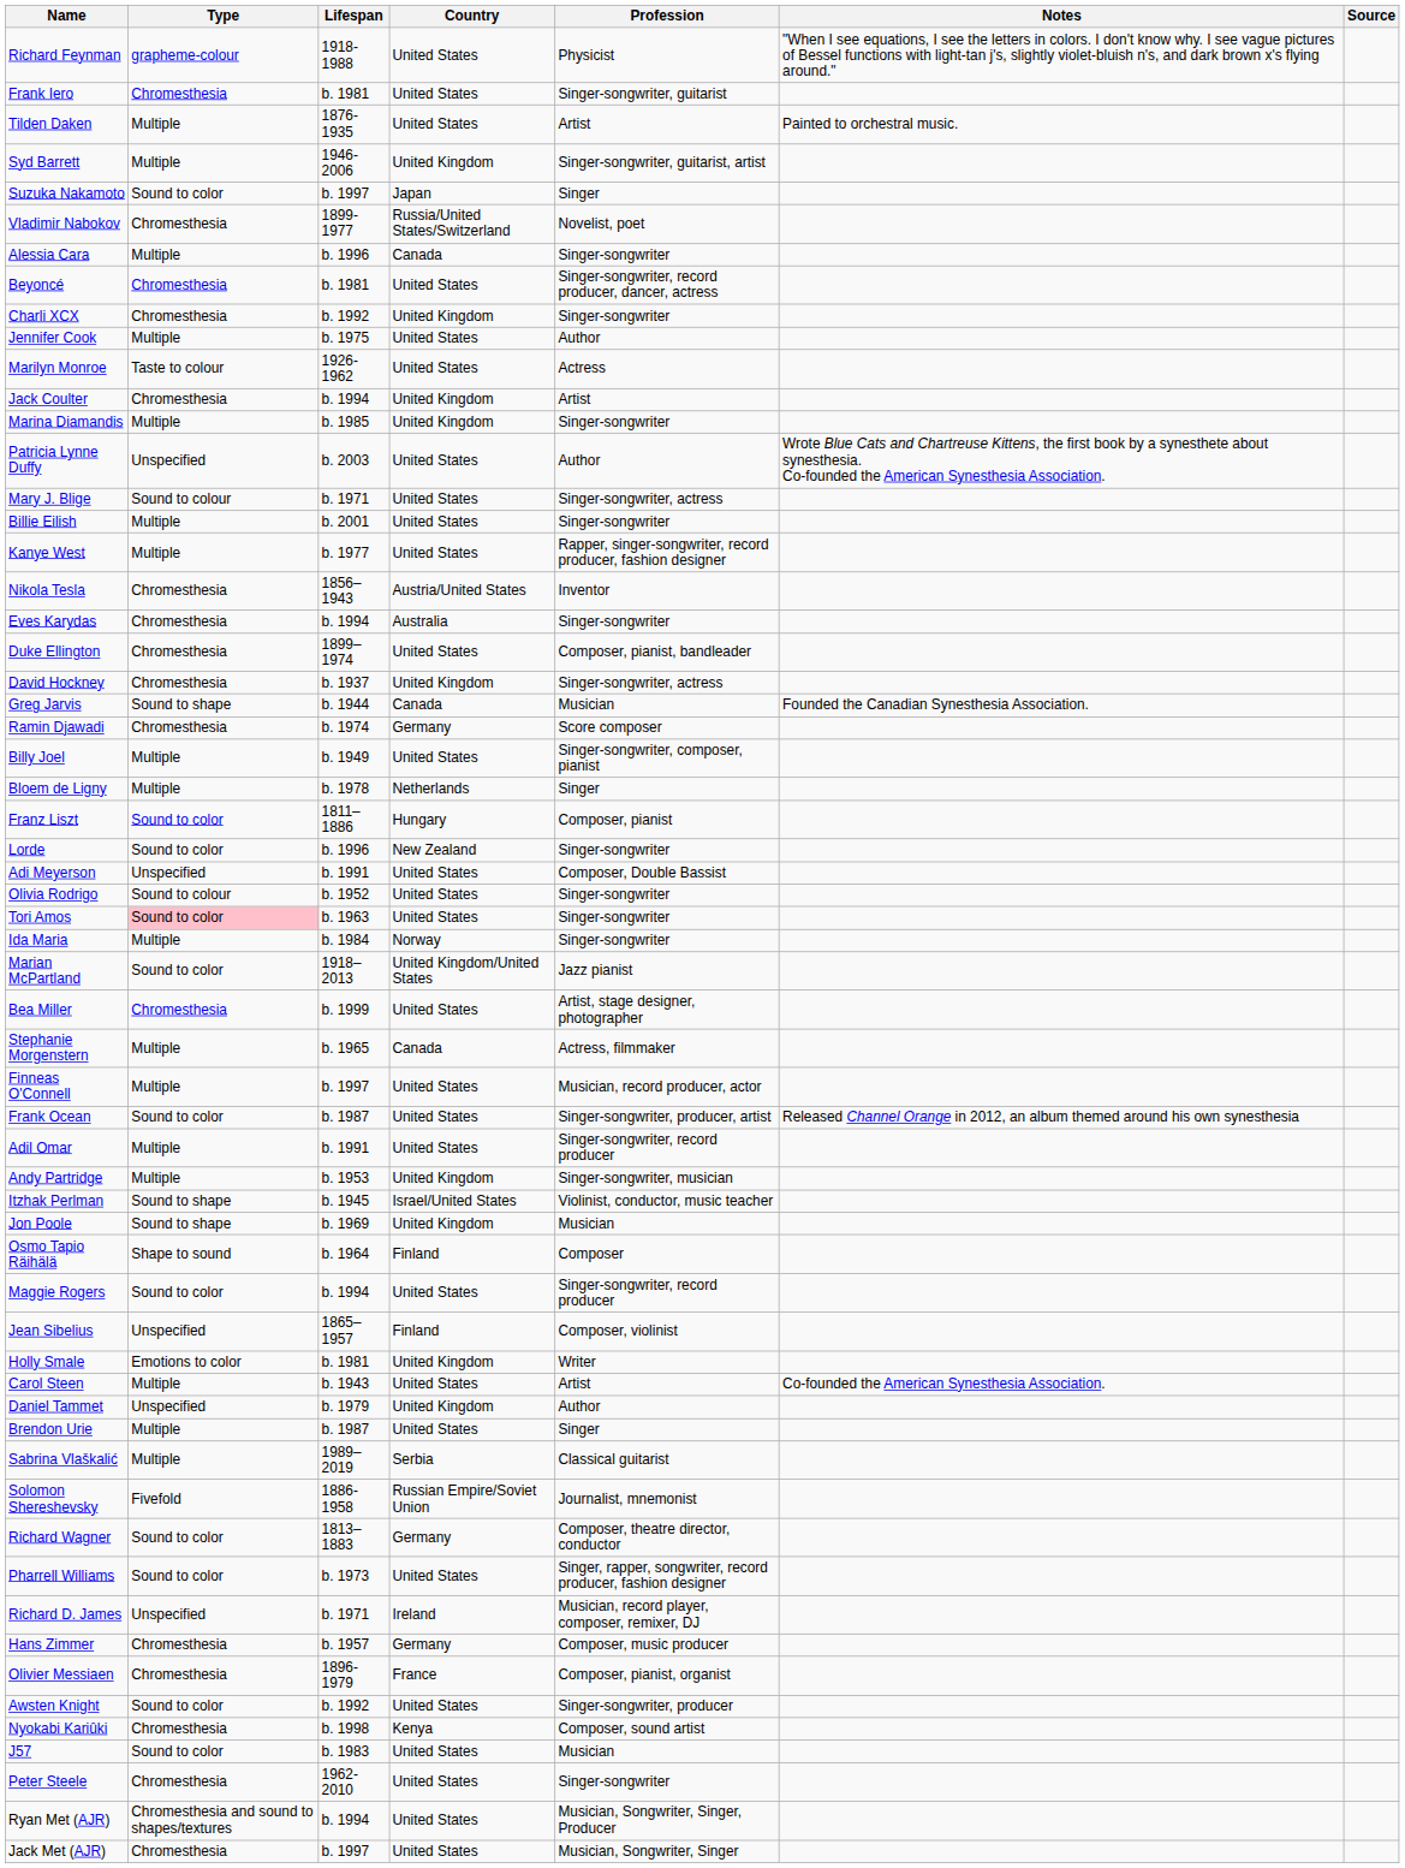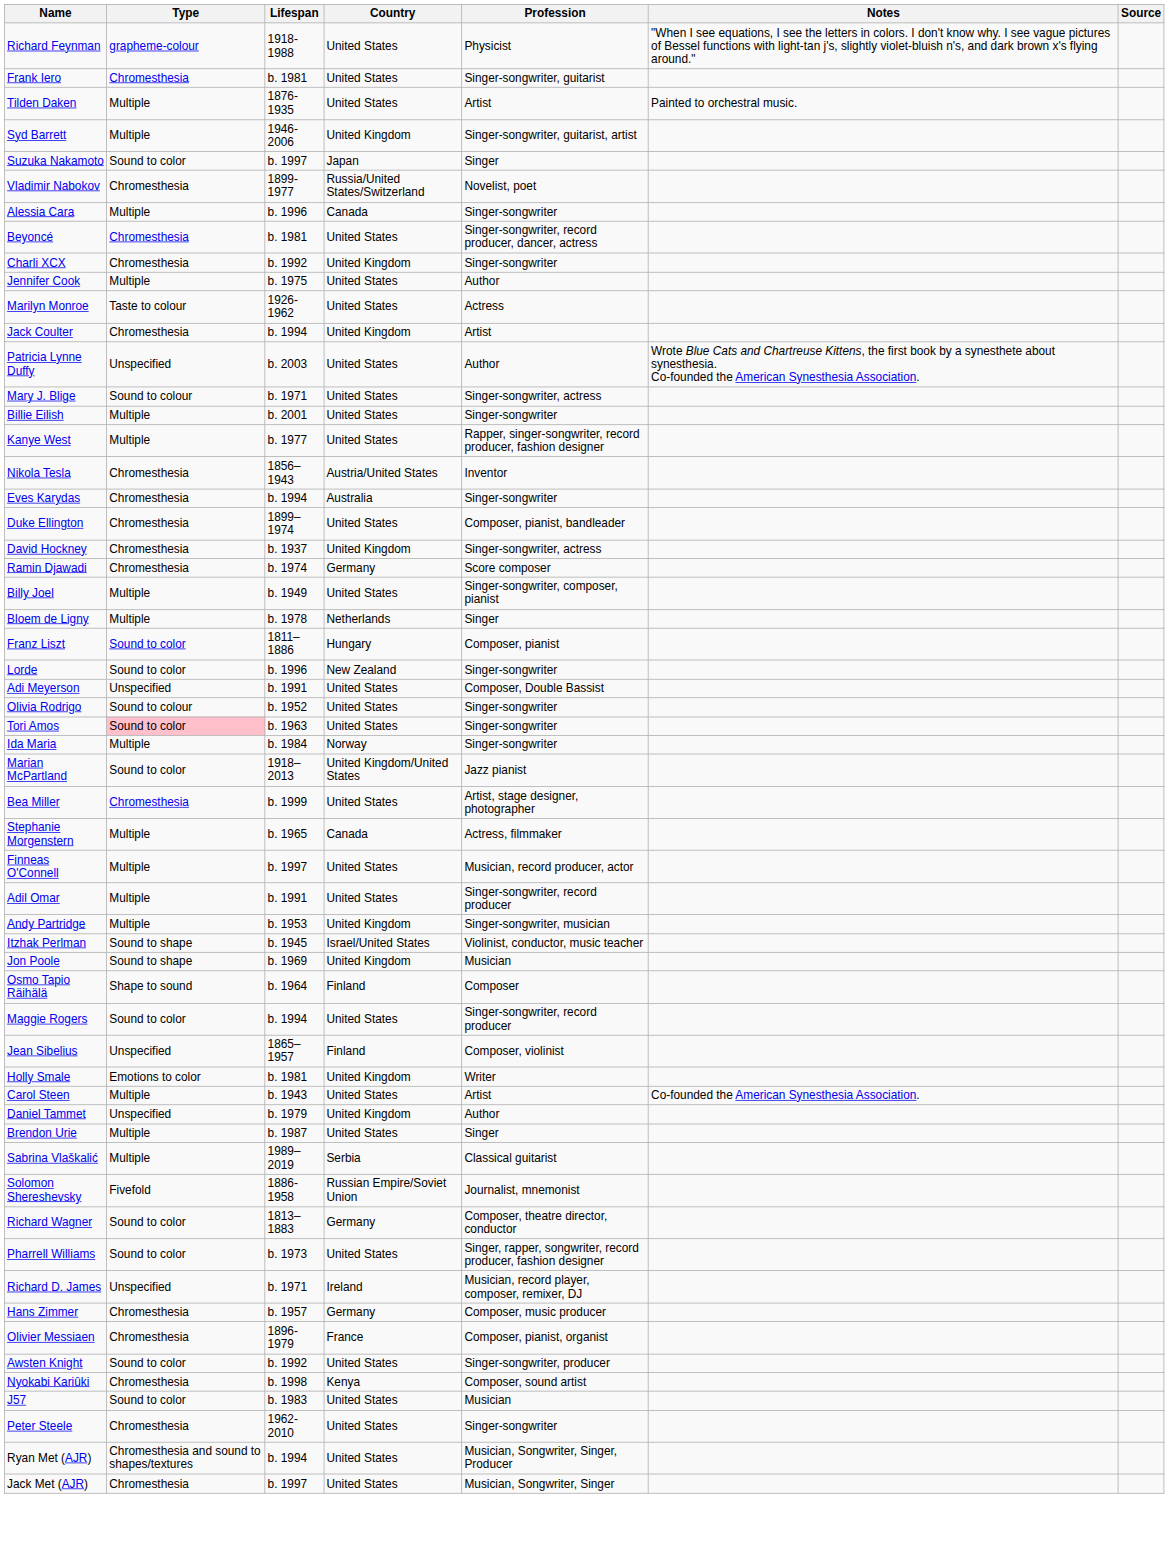 <table class="wikitable sortable">
 <tr>
 <th>Name</th>
 <th>Type</th>
 <th>Lifespan</th>
 <th>Country</th>
 <th>Profession</th>
 <th>Notes</th>
 <th>Source</th>
 </tr>
 <tr>
 <td><a href='#'>Richard Feynman</a></td>
 <td><a href='#'>grapheme-colour</a></td>
 <td>1918-1988</td>
 <td>United States</td>
 <td>Physicist</td>
 <td>"When I see equations, I see the letters in colors. I don't know why. I see vague pictures of Bessel functions with light-tan j's, slightly violet-bluish n's, and dark brown x's flying around."</td>
 <td></td>
 </tr>
 <tr>
 <td><a href='#'>Frank Iero</a></td>
 <td><a href='#'>Chromesthesia</a></td>
 <td>b. 1981</td>
 <td>United States</td>
 <td>Singer-songwriter, guitarist</td>
 <td></td>
 <td></td>
 </tr>
 <tr>
 <td><a href='#'>Tilden Daken</a></td>
 <td>Multiple</td>
 <td>1876-1935</td>
 <td>United States</td>
 <td>Artist</td>
 <td>Painted to orchestral music.</td>
 <td></td>
 </tr>
 <tr>
 <td><a href='#'>Syd Barrett</a></td>
 <td>Multiple</td>
 <td>1946-2006</td>
 <td>United Kingdom</td>
 <td>Singer-songwriter, guitarist, artist</td>
 <td></td>
 <td></td>
 </tr>
 <tr>
 <td><a href='#'>Suzuka Nakamoto</a></td>
 <td>Sound to color</td>
 <td>b. 1997</td>
 <td>Japan</td>
 <td>Singer</td>
 <td></td>
 <td></td>
 </tr>
 <tr>
 <td><a href='#'>Vladimir Nabokov</a></td>
 <td>Chromesthesia</td>
 <td>1899-1977</td>
 <td>Russia/United States/Switzerland</td>
 <td>Novelist, poet</td>
 <td></td>
 <td></td>
 </tr>
 <tr>
 <td><a href='#'>Alessia Cara</a></td>
 <td>Multiple</td>
 <td>b. 1996</td>
 <td>Canada</td>
 <td>Singer-songwriter</td>
 <td></td>
 <td></td>
 </tr>
 <tr>
 <td><a href='#'>Beyoncé</a></td>
 <td><a href='#'>Chromesthesia</a></td>
 <td>b. 1981</td>
 <td>United States</td>
 <td>Singer-songwriter, record producer, dancer, actress</td>
 <td></td>
 <td></td>
 </tr>
 <tr>
 <td><a href='#'>Charli XCX</a></td>
 <td>Chromesthesia</td>
 <td>b. 1992</td>
 <td>United Kingdom</td>
 <td>Singer-songwriter</td>
 <td></td>
 <td></td>
 </tr>
 <tr>
 <td><a href='#'>Jennifer Cook</a></td>
 <td>Multiple</td>
 <td>b. 1975</td>
 <td>United States</td>
 <td>Author</td>
 <td></td>
 <td></td>
 </tr>
 <tr>
 <td><a href='#'>Marilyn Monroe</a></td>
 <td>Taste to colour</td>
 <td>1926-1962</td>
 <td>United States</td>
 <td>Actress</td>
 <td></td>
 <td></td>
 </tr>
 <tr>
 <td><a href='#'>Jack Coulter</a></td>
 <td>Chromesthesia</td>
 <td>b. 1994</td>
 <td>United Kingdom</td>
 <td>Artist</td>
 <td></td>
 <td></td>
 </tr>
 <tr>
-<td><a href='#'>Marina Diamandis</a></td>
-<td>Multiple</td>
-<td>b. 1985</td>
-<td>United Kingdom</td>
-<td>Singer-songwriter</td>
-<td></td>
-<td></td>
-</tr>
-<tr>
 <td><a href='#'>Patricia Lynne Duffy</a></td>
 <td>Unspecified</td>
 <td>b. 2003</td>
 <td>United States</td>
 <td>Author</td>
 <td>Wrote <em>Blue Cats and Chartreuse Kittens</em>, the first book by a synesthete about synesthesia.<br>Co-founded the <a href='#'>American Synesthesia Association</a>.</td>
 <td></td>
 </tr>
 <tr>
 <td><a href='#'>Mary J. Blige</a></td>
 <td>Sound to colour</td>
 <td>b. 1971</td>
 <td>United States</td>
 <td>Singer-songwriter, actress</td>
 <td></td>
 <td></td>
 </tr>
 <tr>
 <td><a href='#'>Billie Eilish</a></td>
 <td>Multiple</td>
 <td>b. 2001</td>
 <td>United States</td>
 <td>Singer-songwriter</td>
 <td></td>
 <td></td>
 </tr>
 <tr>
 <td><a href='#'>Kanye West</a></td>
 <td>Multiple</td>
 <td>b. 1977</td>
 <td>United States</td>
 <td>Rapper, singer-songwriter, record producer, fashion designer</td>
 <td></td>
 <td></td>
 </tr>
 <tr>
 <td><a href='#'>Nikola Tesla</a></td>
 <td>Chromesthesia</td>
 <td>1856–1943</td>
 <td>Austria/United States</td>
 <td>Inventor</td>
 <td></td>
 <td></td>
 </tr>
 <tr>
 <td><a href='#'>Eves Karydas</a></td>
 <td>Chromesthesia</td>
 <td>b. 1994</td>
 <td>Australia</td>
 <td>Singer-songwriter</td>
 <td></td>
 <td></td>
 </tr>
 <tr>
 <td><a href='#'>Duke Ellington</a></td>
 <td>Chromesthesia</td>
 <td>1899–1974</td>
 <td>United States</td>
 <td>Composer, pianist, bandleader</td>
 <td></td>
 <td></td>
 </tr>
 <tr>
 <td><a href='#'>David Hockney</a></td>
 <td>Chromesthesia</td>
 <td>b. 1937</td>
 <td>United Kingdom</td>
 <td>Singer-songwriter, actress</td>
 <td></td>
-<td></td>
-</tr>
-<tr>
-<td><a href='#'>Greg Jarvis</a></td>
-<td>Sound to shape</td>
-<td>b. 1944</td>
-<td>Canada</td>
-<td>Musician</td>
-<td>Founded the Canadian Synesthesia Association.</td>
 <td></td>
 </tr>
 <tr>
 <td><a href='#'>Ramin Djawadi</a></td>
 <td>Chromesthesia</td>
 <td>b. 1974</td>
 <td>Germany</td>
 <td>Score composer</td>
 <td></td>
 <td></td>
 </tr>
 <tr>
 <td><a href='#'>Billy Joel</a></td>
 <td>Multiple</td>
 <td>b. 1949</td>
 <td>United States</td>
 <td>Singer-songwriter, composer, pianist</td>
 <td></td>
 <td></td>
 </tr>
 <tr>
 <td><a href='#'>Bloem de Ligny</a></td>
 <td>Multiple</td>
 <td>b. 1978</td>
 <td>Netherlands</td>
 <td>Singer</td>
 <td></td>
 <td></td>
 </tr>
 <tr>
 <td><a href='#'>Franz Liszt</a></td>
 <td><a href='#'>Sound to color</a></td>
 <td>1811–1886</td>
 <td>Hungary</td>
 <td>Composer, pianist</td>
 <td></td>
 <td></td>
 </tr>
 <tr>
 <td><a href='#'>Lorde</a></td>
 <td>Sound to color</td>
 <td>b. 1996</td>
 <td>New Zealand</td>
 <td>Singer-songwriter</td>
 <td></td>
 <td></td>
 </tr>
 <tr>
 <td><a href='#'>Adi Meyerson</a></td>
 <td>Unspecified</td>
 <td>b. 1991</td>
 <td>United States</td>
 <td>Composer, Double Bassist</td>
 <td></td>
 <td></td>
 </tr>
 <tr>
 <td><a href='#'>Olivia Rodrigo</a></td>
 <td>Sound to colour</td>
 <td>b. 1952</td>
 <td>United States</td>
 <td>Singer-songwriter</td>
 <td></td>
 <td></td>
 </tr>
 <tr>
 <td><a href='#'>Tori Amos</a></td>
 <td style="background: pink;">Sound to color</td>
 <td>b. 1963</td>
 <td>United States</td>
 <td>Singer-songwriter</td>
 <td></td>
 <td></td>
 </tr>
 <tr>
 <td><a href='#'>Ida Maria</a></td>
 <td>Multiple</td>
 <td>b. 1984</td>
 <td>Norway</td>
 <td>Singer-songwriter</td>
 <td></td>
 <td></td>
 </tr>
 <tr>
 <td><a href='#'>Marian McPartland</a></td>
 <td>Sound to color</td>
 <td>1918–2013</td>
 <td>United Kingdom/United States</td>
 <td>Jazz pianist</td>
 <td></td>
 <td></td>
 </tr>
 <tr>
 <td><a href='#'>Bea Miller</a></td>
 <td><a href='#'>Chromesthesia</a></td>
 <td>b. 1999</td>
 <td>United States</td>
 <td>Artist, stage designer, photographer</td>
 <td></td>
 <td></td>
 </tr>
 <tr>
 <td><a href='#'>Stephanie Morgenstern</a></td>
 <td>Multiple</td>
 <td>b. 1965</td>
 <td>Canada</td>
 <td>Actress, filmmaker</td>
 <td></td>
 <td></td>
 </tr>
 <tr>
 <td><a href='#'>Finneas O'Connell</a></td>
 <td>Multiple</td>
 <td>b. 1997</td>
 <td>United States</td>
 <td>Musician, record producer, actor</td>
 <td></td>
-<td></td>
-</tr>
-<tr>
-<td><a href='#'>Frank Ocean</a></td>
-<td>Sound to color</td>
-<td>b. 1987</td>
-<td>United States</td>
-<td>Singer-songwriter, producer, artist</td>
-<td>Released <em><a href='#'>Channel Orange</a></em> in 2012, an album themed around his own synesthesia</td>
 <td></td>
 </tr>
 <tr>
 <td><a href='#'>Adil Omar</a></td>
 <td>Multiple</td>
 <td>b. 1991</td>
 <td>United States</td>
 <td>Singer-songwriter, record producer</td>
 <td></td>
 <td></td>
 </tr>
 <tr>
 <td><a href='#'>Andy Partridge</a></td>
 <td>Multiple</td>
 <td>b. 1953</td>
 <td>United Kingdom</td>
 <td>Singer-songwriter, musician</td>
 <td></td>
 <td></td>
 </tr>
 <tr>
 <td><a href='#'>Itzhak Perlman</a></td>
 <td>Sound to shape</td>
 <td>b. 1945</td>
 <td>Israel/United States</td>
 <td>Violinist, conductor, music teacher</td>
 <td></td>
 <td></td>
 </tr>
 <tr>
 <td><a href='#'>Jon Poole</a></td>
 <td>Sound to shape</td>
 <td>b. 1969</td>
 <td>United Kingdom</td>
 <td>Musician</td>
 <td></td>
 <td></td>
 </tr>
 <tr>
 <td><a href='#'>Osmo Tapio Räihälä</a></td>
 <td>Shape to sound</td>
 <td>b. 1964</td>
 <td>Finland</td>
 <td>Composer</td>
 <td></td>
 <td></td>
 </tr>
 <tr>
 <td><a href='#'>Maggie Rogers</a></td>
 <td>Sound to color</td>
 <td>b. 1994</td>
 <td>United States</td>
 <td>Singer-songwriter, record producer</td>
 <td></td>
 <td></td>
 </tr>
 <tr>
 <td><a href='#'>Jean Sibelius</a></td>
 <td>Unspecified</td>
 <td>1865–1957</td>
 <td>Finland</td>
 <td>Composer, violinist</td>
 <td></td>
 <td></td>
 </tr>
 <tr>
 <td><a href='#'>Holly Smale</a></td>
 <td>Emotions to color</td>
 <td>b. 1981</td>
 <td>United Kingdom</td>
 <td>Writer</td>
 <td></td>
 <td></td>
 </tr>
 <tr>
 <td><a href='#'>Carol Steen</a></td>
 <td>Multiple</td>
 <td>b. 1943</td>
 <td>United States</td>
 <td>Artist</td>
 <td>Co-founded the <a href='#'>American Synesthesia Association</a>.</td>
 <td></td>
 </tr>
 <tr>
 <td><a href='#'>Daniel Tammet</a></td>
 <td>Unspecified</td>
 <td>b. 1979</td>
 <td>United Kingdom</td>
 <td>Author</td>
 <td></td>
 <td></td>
 </tr>
 <tr>
 <td><a href='#'>Brendon Urie</a></td>
 <td>Multiple</td>
 <td>b. 1987</td>
 <td>United States</td>
 <td>Singer</td>
 <td></td>
 <td></td>
 </tr>
 <tr>
 <td><a href='#'>Sabrina Vlaškalić</a></td>
 <td>Multiple</td>
 <td>1989–2019</td>
 <td>Serbia</td>
 <td>Classical guitarist</td>
 <td></td>
 <td></td>
 </tr>
 <tr>
 <td><a href='#'>Solomon Shereshevsky</a></td>
 <td>Fivefold</td>
 <td>1886-1958</td>
 <td>Russian Empire/Soviet Union</td>
 <td>Journalist, mnemonist</td>
 <td></td>
 <td></td>
 </tr>
 <tr>
 <td><a href='#'>Richard Wagner</a></td>
 <td>Sound to color</td>
 <td>1813–1883</td>
 <td>Germany</td>
 <td>Composer, theatre director, conductor</td>
 <td></td>
 <td></td>
 </tr>
 <tr>
 <td><a href='#'>Pharrell Williams</a></td>
 <td>Sound to color</td>
 <td>b. 1973</td>
 <td>United States</td>
 <td>Singer, rapper, songwriter, record producer, fashion designer</td>
 <td></td>
 <td></td>
 </tr>
 <tr>
 <td><a href='#'>Richard D. James</a></td>
 <td>Unspecified</td>
 <td>b. 1971</td>
 <td>Ireland</td>
 <td>Musician, record player, composer, remixer, DJ</td>
 <td></td>
 <td></td>
 </tr>
 <tr>
 <td><a href='#'>Hans Zimmer</a></td>
 <td>Chromesthesia</td>
 <td>b. 1957</td>
 <td>Germany</td>
 <td>Composer, music producer</td>
 <td></td>
 <td></td>
 </tr>
 <tr>
 <td><a href='#'>Olivier Messiaen</a></td>
 <td>Chromesthesia</td>
 <td>1896-1979</td>
 <td>France</td>
 <td>Composer, pianist, organist</td>
 <td></td>
 <td></td>
 </tr>
 <tr>
 <td><a href='#'>Awsten Knight</a></td>
 <td>Sound to color</td>
 <td>b. 1992</td>
 <td>United States</td>
 <td>Singer-songwriter, producer</td>
 <td></td>
 <td></td>
 </tr>
 <tr>
 <td><a href='#'>Nyokabi Kariûki</a></td>
 <td>Chromesthesia</td>
 <td>b. 1998</td>
 <td>Kenya</td>
 <td>Composer, sound artist</td>
 <td></td>
 <td></td>
 </tr>
 <tr>
 <td><a href='#'>J57</a></td>
 <td>Sound to color</td>
 <td>b. 1983</td>
 <td>United States</td>
 <td>Musician</td>
 <td></td>
 </tr>
 <tr>
 <td><a href='#'>Peter Steele</a></td>
 <td>Chromesthesia</td>
 <td>1962-2010</td>
 <td>United States</td>
 <td>Singer-songwriter</td>
 <td></td>
 <td></td>
 </tr>
 <tr>
 <td>Ryan Met (<a href='#'>AJR</a>)</td>
 <td>Chromesthesia and sound to shapes/textures</td>
 <td>b. 1994</td>
 <td>United States</td>
 <td>Musician, Songwriter, Singer, Producer</td>
 <td></td>
 <td></td>
 </tr>
 <tr>
 <td>Jack Met (<a href='#'>AJR</a>)</td>
 <td>Chromesthesia</td>
 <td>b. 1997</td>
 <td>United States</td>
 <td>Musician, Songwriter, Singer</td>
 <td></td>
 <td></td>
 </tr>
 </table>
